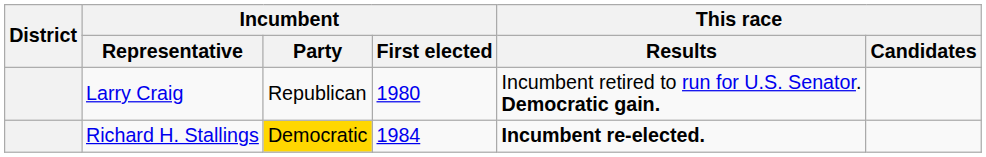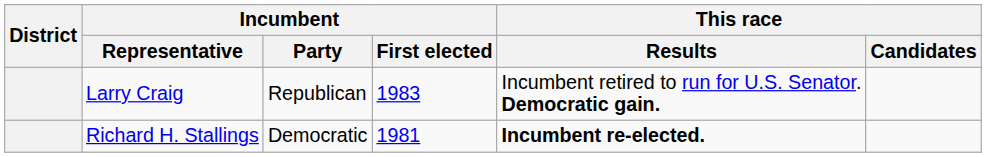 <table class=wikitable>
 <tr>
 <th rowspan=2>District</th>
 <th colspan=3>Incumbent</th>
 <th colspan=2>This race</th>
 </tr>
 <tr>
 <th>Representative</th>
 <th>Party</th>
 <th>First elected</th>
 <th>Results</th>
 <th>Candidates</th>
 </tr>
 <tr>
 <th></th>
 <td><a href='#'>Larry Craig</a></td>
 <td>Republican</td>
-<td><a href='#'>1980</a></td>
+<td><a href='#'>1983</a></td>
 <td>Incumbent retired to <a href='#'>run for U.S. Senator</a>.<br><strong>Democratic gain.</strong></td>
 <td nowrap></td>
 </tr>
 <tr>
 <th></th>
 <td><a href='#'>Richard H. Stallings</a></td>
-<td style="background: gold;">Democratic</td>
-<td><a href='#'>1984</a></td>
+<td>Democratic</td>
+<td><a href='#'>1981</a></td>
 <td><strong>Incumbent re-elected.</strong></td>
 <td nowrap></td>
 </tr>
 </table>
